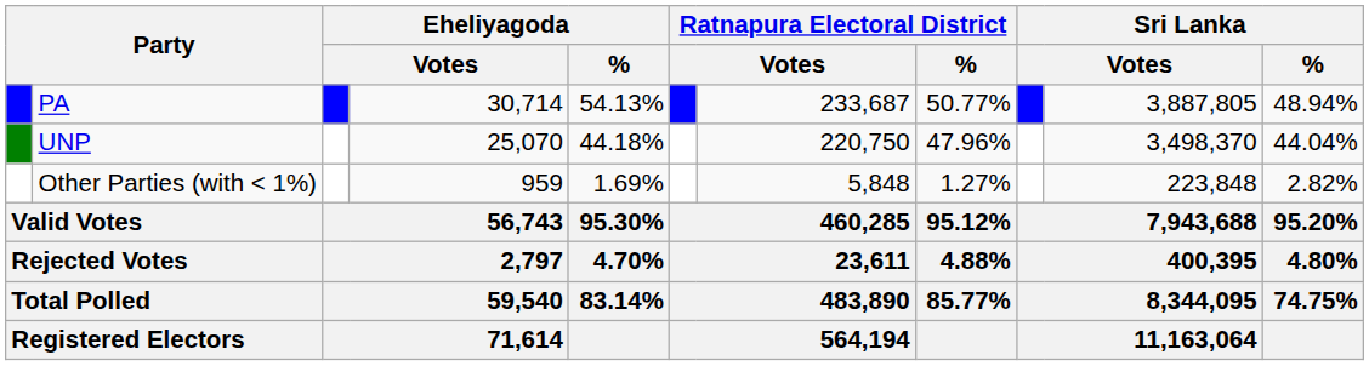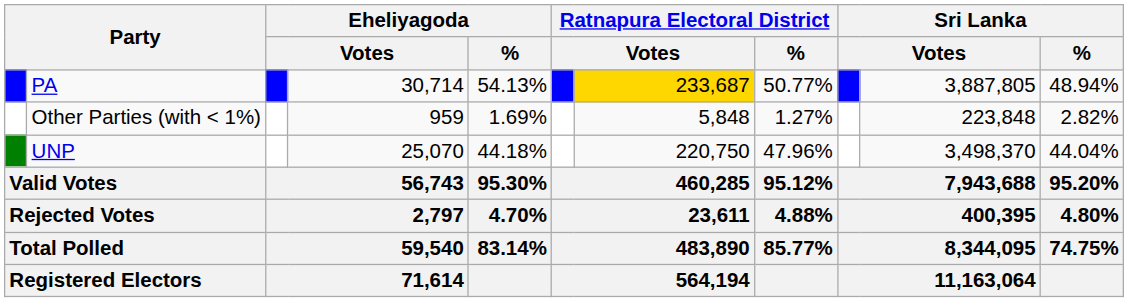 <table class="wikitable">
 <tr>
 <th colspan="2" width="144px"rowspan="2">Party</th>
 <th colspan="3" width="216px">Eheliyagoda</th>
 <th colspan="3" width="216px"><a href='#'>Ratnapura Electoral District</a></th>
 <th colspan="3" width="216px">Sri Lanka</th>
 </tr>
 <tr>
 <th colspan="2" width="144px">Votes</th>
 <th>%</th>
 <th colspan="2" width="144px">Votes</th>
 <th>%</th>
 <th colspan="2" width="144px">Votes</th>
 <th>%</th>
 </tr>
 <tr>
 <td style="background-color:blue;" width="10px"></td>
 <td style="text-align:left;"><a href='#'>PA</a></td>
 <td style="background-color:blue;" width="10px"></td>
 <td style="text-align:right;">30,714</td>
 <td style="text-align:right;">54.13%</td>
 <td style="background-color:blue;" width="10px"></td>
-<td style="text-align:right;">233,687</td>
+<td style="background: gold; text-align:right;">233,687</td>
 <td style="text-align:right;">50.77%</td>
 <td style="background-color:blue;" width="10px"></td>
 <td style="text-align:right;">3,887,805</td>
 <td style="text-align:right;">48.94%</td>
+</tr>
+<tr>
+<td style="background-color:white;" width="10px"></td>
+<td style="text-align:left;">Other Parties (with < 1%)</td>
+<td style="background-color:white;" width="10px"></td>
+<td style="text-align:right;">959</td>
+<td style="text-align:right;">1.69%</td>
+<td style="background-color:white;" width="10px"></td>
+<td style="text-align:right;">5,848</td>
+<td style="text-align:right;">1.27%</td>
+<td style="background-color:white;" width="10px"></td>
+<td style="text-align:right;">223,848</td>
+<td style="text-align:right;">2.82%</td>
 </tr>
 <tr>
 <td style="background-color:green;" width="10px"></td>
 <td style="text-align:left;"><a href='#'>UNP</a></td>
 <td style="background-color:white;" width="10px"></td>
 <td style="text-align:right;">25,070</td>
 <td style="text-align:right;">44.18%</td>
 <td style="background-color:white;" width="10px"></td>
 <td style="text-align:right;">220,750</td>
 <td style="text-align:right;">47.96%</td>
 <td style="background-color:white;" width="10px"></td>
 <td style="text-align:right;">3,498,370</td>
 <td style="text-align:right;">44.04%</td>
-</tr>
-<tr>
-<td style="background-color:white;" width="10px"></td>
-<td style="text-align:left;">Other Parties (with < 1%)</td>
-<td style="background-color:white;" width="10px"></td>
-<td style="text-align:right;">959</td>
-<td style="text-align:right;">1.69%</td>
-<td style="background-color:white;" width="10px"></td>
-<td style="text-align:right;">5,848</td>
-<td style="text-align:right;">1.27%</td>
-<td style="background-color:white;" width="10px"></td>
-<td style="text-align:right;">223,848</td>
-<td style="text-align:right;">2.82%</td>
 </tr>
 <tr>
 <th colspan="2" width="144px"style="text-align:left;">Valid Votes</th>
 <th style="text-align:right;"colspan="2" width="144px">56,743</th>
 <th style="text-align:right;">95.30%</th>
 <th style="text-align:right;"colspan="2" width="144px">460,285</th>
 <th style="text-align:right;">95.12%</th>
 <th style="text-align:right;"colspan="2" width="144px">7,943,688</th>
 <th style="text-align:right;">95.20%</th>
 </tr>
 <tr>
 <th colspan="2" width="144px"style="text-align:left;">Rejected Votes</th>
 <th style="text-align:right;"colspan="2" width="144px">2,797</th>
 <th style="text-align:right;">4.70%</th>
 <th style="text-align:right;"colspan="2" width="144px">23,611</th>
 <th style="text-align:right;">4.88%</th>
 <th style="text-align:right;"colspan="2" width="144px">400,395</th>
 <th style="text-align:right;">4.80%</th>
 </tr>
 <tr>
 <th colspan="2" width="144px"style="text-align:left;">Total Polled</th>
 <th style="text-align:right;"colspan="2" width="144px">59,540</th>
 <th style="text-align:right;">83.14%</th>
 <th style="text-align:right;"colspan="2" width="144px">483,890</th>
 <th style="text-align:right;">85.77%</th>
 <th style="text-align:right;"colspan="2" width="144px">8,344,095</th>
 <th style="text-align:right;">74.75%</th>
 </tr>
 <tr>
 <th colspan="2" width="144px"style="text-align:left;">Registered Electors</th>
 <th style="text-align:right;"colspan="2" width="144px">71,614</th>
 <th></th>
 <th style="text-align:right;"colspan="2" width="144px">564,194</th>
 <th></th>
 <th style="text-align:right;"colspan="2" width="144px">11,163,064</th>
 <th></th>
 </tr>
 </table>
